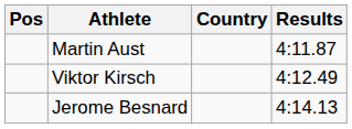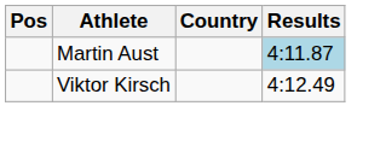 <table class="wikitable">
 <tr>
 <th>Pos</th>
 <th>Athlete</th>
 <th>Country</th>
 <th>Results</th>
 </tr>
 <tr>
 <td align="center"></td>
 <td>Martin Aust</td>
 <td></td>
-<td>4:11.87</td>
+<td style="background: lightblue;">4:11.87</td>
 </tr>
 <tr>
 <td align="center"></td>
 <td>Viktor Kirsch</td>
 <td></td>
 <td>4:12.49</td>
 </tr>
-<tr>
-<td align="center"></td>
-<td>Jerome Besnard</td>
-<td></td>
-<td>4:14.13</td>
-</tr>
 </table>
